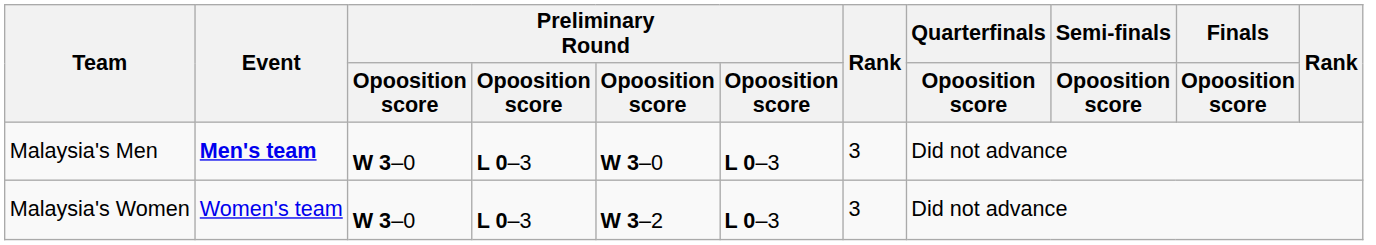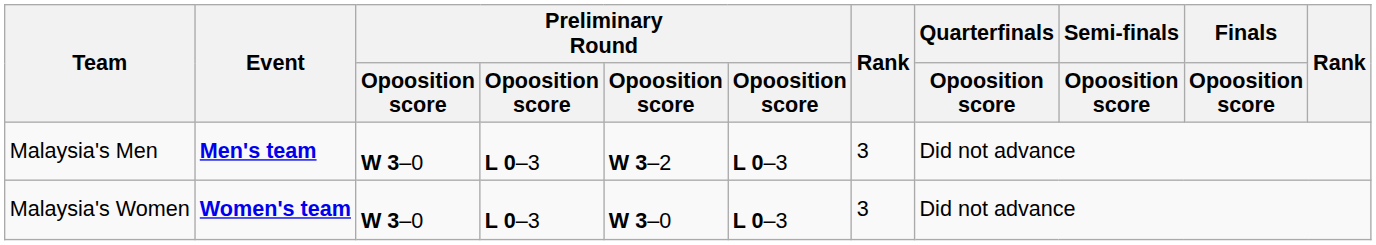 <table class="wikitable">
 <tr>
 <th rowspan="2">Team</th>
 <th rowspan="2">Event</th>
 <th colspan="4">Preliminary<br>Round</th>
 <th rowspan="2">Rank</th>
 <th>Quarterfinals</th>
 <th>Semi-finals</th>
 <th>Finals</th>
 <th rowspan="2">Rank</th>
 </tr>
 <tr>
 <th>Opoosition<br> score</th>
 <th>Opoosition<br> score</th>
 <th>Opoosition<br> score</th>
 <th>Opoosition<br> score</th>
 <th>Opoosition<br> score</th>
 <th>Opoosition<br> score</th>
 <th>Opoosition<br> score</th>
 </tr>
 <tr>
 <td>Malaysia's Men</td>
 <td><strong><a href='#'>Men's team</a></strong></td>
 <td><br><strong>W 3</strong>–0</td>
 <td><br><strong>L 0</strong>–3</td>
-<td><br><strong>W 3</strong>–0</td>
+<td><br><strong>W 3</strong>–2</td>
 <td><br><strong>L 0</strong>–3</td>
 <td>3</td>
 <td colspan="4">Did not advance</td>
 </tr>
 <tr>
 <td>Malaysia's Women</td>
-<td><a href='#'>Women's team</a></td>
+<td><strong><a href='#'>Women's team</a></strong></td>
 <td><br><strong>W 3</strong>–0</td>
 <td><br><strong>L 0</strong>–3</td>
-<td><br><strong>W 3</strong>–2</td>
+<td><br><strong>W 3</strong>–0</td>
 <td><br><strong>L 0</strong>–3</td>
 <td>3</td>
 <td colspan="4">Did not advance</td>
 </tr>
 </table>
